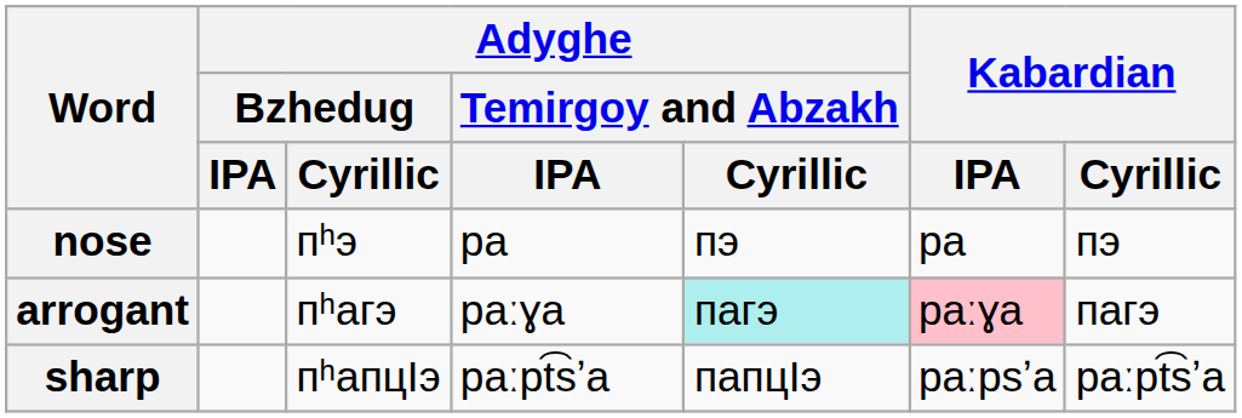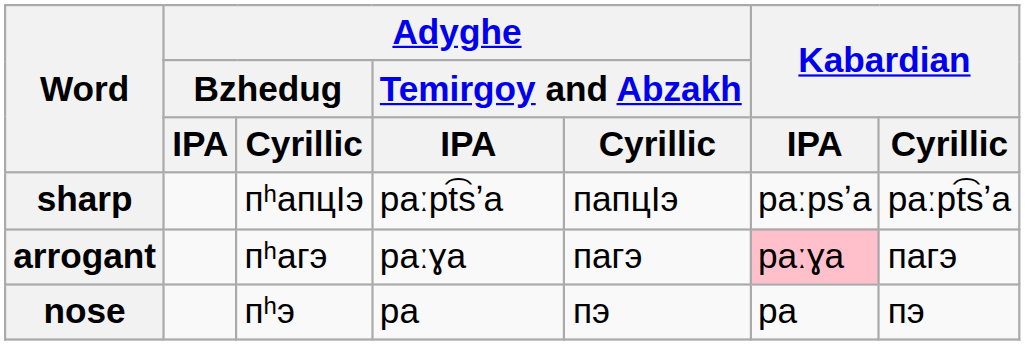 <table class="wikitable" border="1" text-align="right">
 <tr>
 <th rowspan="3">Word</th>
 <th colspan="4"><a href='#'>Adyghe</a></th>
 <th rowspan="2" colspan="2"><a href='#'>Kabardian</a></th>
 </tr>
 <tr>
 <th colspan="2">Bzhedug</th>
 <th colspan="2"><a href='#'>Temirgoy</a> and <a href='#'>Abzakh</a></th>
 </tr>
 <tr>
 <th>IPA</th>
 <th>Cyrillic</th>
 <th>IPA</th>
 <th>Cyrillic</th>
 <th>IPA</th>
 <th>Cyrillic</th>
 </tr>
 <tr>
+<th>sharp</th>
+<td></td>
+<td>пʰапцIэ</td>
+<td>paːpt͡sʼa</td>
+<td>папцIэ</td>
+<td>paːpsʼa</td>
+<td>paːpt͡sʼa</td>
+</tr>
+<tr>
+<th>arrogant</th>
+<td></td>
+<td>пʰагэ</td>
+<td>paːɣa</td>
+<td>пагэ</td>
+<td style="background: pink;">paːɣa</td>
+<td>пагэ</td>
+</tr>
+<tr>
 <th>nose</th>
 <td></td>
 <td>пʰэ</td>
 <td>pa</td>
 <td>пэ</td>
 <td>pa</td>
 <td>пэ</td>
 </tr>
-<tr>
-<th>arrogant</th>
-<td></td>
-<td>пʰагэ</td>
-<td>paːɣa</td>
-<td style="background: paleturquoise;">пагэ</td>
-<td style="background: pink;">paːɣa</td>
-<td>пагэ</td>
-</tr>
-<tr>
-<th>sharp</th>
-<td></td>
-<td>пʰапцIэ</td>
-<td>paːpt͡sʼa</td>
-<td>папцIэ</td>
-<td>paːpsʼa</td>
-<td>paːpt͡sʼa</td>
-</tr>
 </table>
